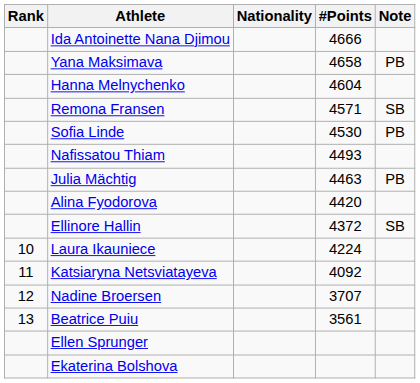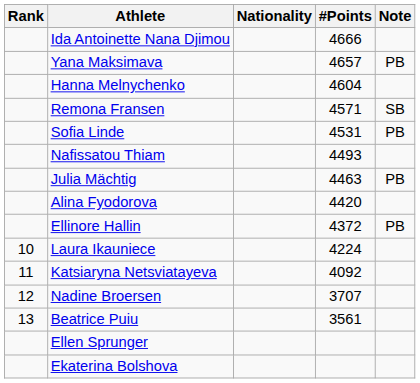 <table class="wikitable sortable" style="text-align:center">
 <tr>
 <th>Rank</th>
 <th>Athlete</th>
 <th>Nationality</th>
 <th>#Points</th>
 <th>Note</th>
 </tr>
 <tr>
 <td></td>
 <td align=left><a href='#'>Ida Antoinette Nana Djimou</a></td>
 <td align=left></td>
 <td>4666</td>
 <td></td>
 </tr>
 <tr>
 <td></td>
 <td align=left><a href='#'>Yana Maksimava</a></td>
 <td align=left></td>
-<td>4658</td>
+<td>4657</td>
 <td>PB</td>
 </tr>
 <tr>
 <td></td>
 <td align=left><a href='#'>Hanna Melnychenko</a></td>
 <td align=left></td>
 <td>4604</td>
 <td></td>
 </tr>
 <tr>
 <td></td>
 <td align=left><a href='#'>Remona Fransen</a></td>
 <td align=left></td>
 <td>4571</td>
 <td>SB</td>
 </tr>
 <tr>
 <td></td>
 <td align=left><a href='#'>Sofia Linde</a></td>
 <td align=left></td>
-<td>4530</td>
+<td>4531</td>
 <td>PB</td>
 </tr>
 <tr>
 <td></td>
 <td align=left><a href='#'>Nafissatou Thiam</a></td>
 <td align=left></td>
 <td>4493</td>
 <td></td>
 </tr>
 <tr>
 <td></td>
 <td align=left><a href='#'>Julia Mächtig</a></td>
 <td align=left></td>
 <td>4463</td>
 <td>PB</td>
 </tr>
 <tr>
 <td></td>
 <td align=left><a href='#'>Alina Fyodorova</a></td>
 <td align=left></td>
 <td>4420</td>
 <td></td>
 </tr>
 <tr>
 <td></td>
 <td align=left><a href='#'>Ellinore Hallin</a></td>
 <td align=left></td>
 <td>4372</td>
-<td>SB</td>
+<td>PB</td>
 </tr>
 <tr>
 <td>10</td>
 <td align=left><a href='#'>Laura Ikauniece</a></td>
 <td align=left></td>
 <td>4224</td>
 <td></td>
 </tr>
 <tr>
 <td>11</td>
 <td align=left><a href='#'>Katsiaryna Netsviatayeva</a></td>
 <td align=left></td>
 <td>4092</td>
 <td></td>
 </tr>
 <tr>
 <td>12</td>
 <td align=left><a href='#'>Nadine Broersen</a></td>
 <td align=left></td>
 <td>3707</td>
 <td></td>
 </tr>
 <tr>
 <td>13</td>
 <td align=left><a href='#'>Beatrice Puiu</a></td>
 <td align=left></td>
 <td>3561</td>
 <td></td>
 </tr>
 <tr>
 <td></td>
 <td align=left><a href='#'>Ellen Sprunger</a></td>
 <td align=left></td>
 <td></td>
 <td></td>
 </tr>
 <tr>
 <td></td>
 <td align=left><a href='#'>Ekaterina Bolshova</a></td>
 <td align=left></td>
 <td></td>
 <td></td>
 </tr>
 </table>
